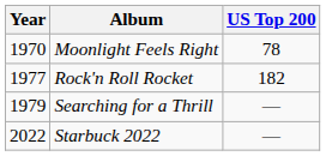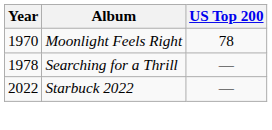 <table class="wikitable">
 <tr>
 <th>Year</th>
 <th>Album</th>
 <th><a href='#'>US Top 200</a></th>
 </tr>
 <tr>
 <td>1970</td>
 <td><em>Moonlight Feels Right</em></td>
 <td style="text-align:center;">78</td>
 </tr>
 <tr>
-<td>1977</td>
-<td><em>Rock'n Roll Rocket</em></td>
-<td style="text-align:center;">182</td>
-</tr>
-<tr>
-<td>1979</td>
+<td>1978</td>
 <td><em>Searching for a Thrill</em></td>
 <td style="text-align:center;">—</td>
 </tr>
 <tr>
 <td>2022</td>
 <td><em>Starbuck 2022</em></td>
 <td style="text-align:center;">—</td>
 </tr>
 </table>
